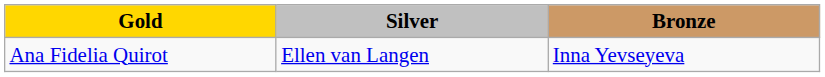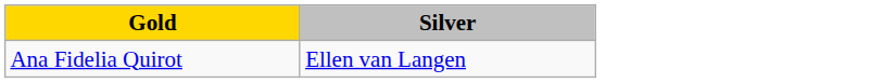 <table class="wikitable" style="text-align:left">
 <tr align="center">
 <td width=200 bgcolor=gold><strong>Gold</strong></td>
 <td width=200 bgcolor=silver><strong>Silver</strong></td>
-<td width=200 bgcolor=CC9966><strong>Bronze</strong></td>
 </tr>
 <tr>
 <td><a href='#'>Ana Fidelia Quirot</a><br><em></em></td>
 <td><a href='#'>Ellen van Langen</a><br><em></em></td>
-<td><a href='#'>Inna Yevseyeva</a><br><em></em></td>
 </tr>
 </table>
